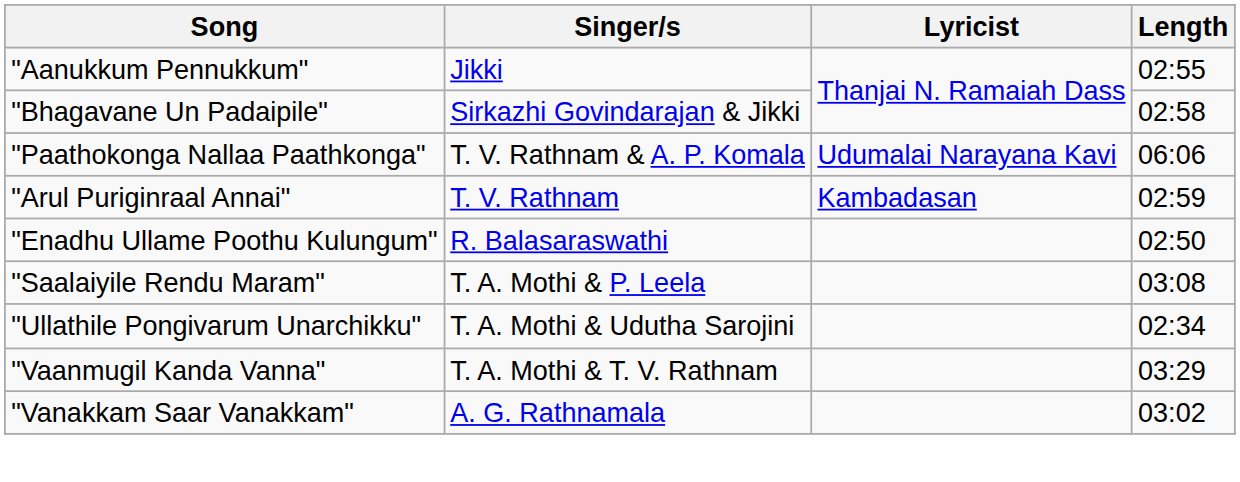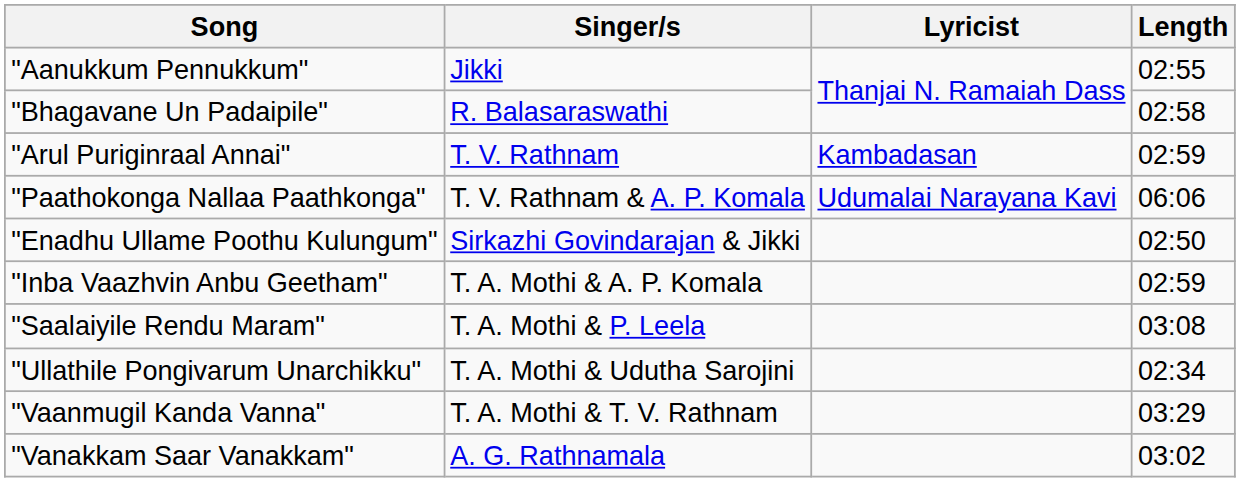 <table class="wikitable" style="font-size:95%;">
 <tr>
 <th>Song</th>
 <th>Singer/s</th>
 <th>Lyricist</th>
 <th>Length</th>
 </tr>
 <tr>
 <td>"Aanukkum Pennukkum"</td>
 <td><a href='#'>Jikki</a></td>
 <td rowspan="2"><a href='#'>Thanjai N. Ramaiah Dass</a></td>
 <td>02:55</td>
 </tr>
 <tr>
 <td>"Bhagavane Un Padaipile"</td>
-<td><a href='#'>Sirkazhi Govindarajan</a> & Jikki</td>
+<td><a href='#'>R. Balasaraswathi</a></td>
 <td>02:58</td>
+</tr>
+<tr>
+<td>"Arul Puriginraal Annai"</td>
+<td><a href='#'>T. V. Rathnam</a></td>
+<td><a href='#'>Kambadasan</a></td>
+<td>02:59</td>
 </tr>
 <tr>
 <td>"Paathokonga Nallaa Paathkonga"</td>
 <td>T. V. Rathnam & <a href='#'>A. P. Komala</a></td>
 <td><a href='#'>Udumalai Narayana Kavi</a></td>
 <td>06:06</td>
 </tr>
 <tr>
-<td>"Arul Puriginraal Annai"</td>
-<td><a href='#'>T. V. Rathnam</a></td>
-<td><a href='#'>Kambadasan</a></td>
-<td>02:59</td>
+<td>"Enadhu Ullame Poothu Kulungum"</td>
+<td><a href='#'>Sirkazhi Govindarajan</a> & Jikki</td>
+<td></td>
+<td>02:50</td>
 </tr>
 <tr>
-<td>"Enadhu Ullame Poothu Kulungum"</td>
-<td><a href='#'>R. Balasaraswathi</a></td>
+<td>"Inba Vaazhvin Anbu Geetham"</td>
+<td>T. A. Mothi & A. P. Komala</td>
 <td></td>
-<td>02:50</td>
+<td>02:59</td>
 </tr>
 <tr>
 <td>"Saalaiyile Rendu Maram"</td>
 <td>T. A. Mothi & <a href='#'>P. Leela</a></td>
 <td></td>
 <td>03:08</td>
 </tr>
 <tr>
 <td>"Ullathile Pongivarum Unarchikku"</td>
 <td>T. A. Mothi & Udutha Sarojini</td>
 <td></td>
 <td>02:34</td>
 </tr>
 <tr>
 <td>"Vaanmugil Kanda Vanna"</td>
 <td>T. A. Mothi & T. V. Rathnam</td>
 <td></td>
 <td>03:29</td>
 </tr>
 <tr>
 <td>"Vanakkam Saar Vanakkam"</td>
 <td><a href='#'>A. G. Rathnamala</a></td>
 <td></td>
 <td>03:02</td>
 </tr>
 </table>
